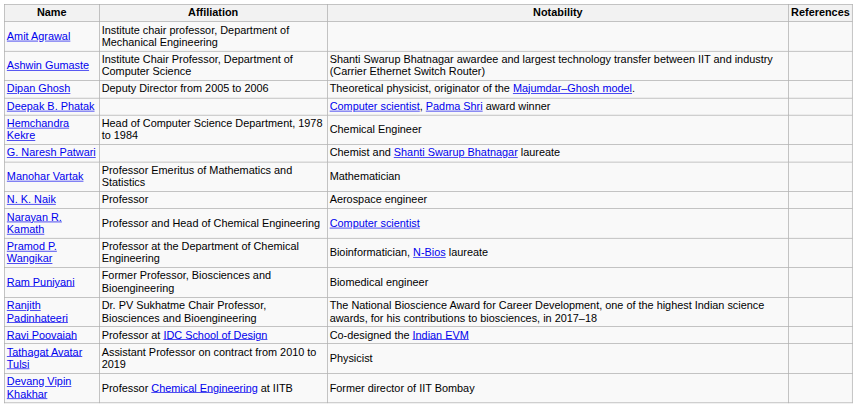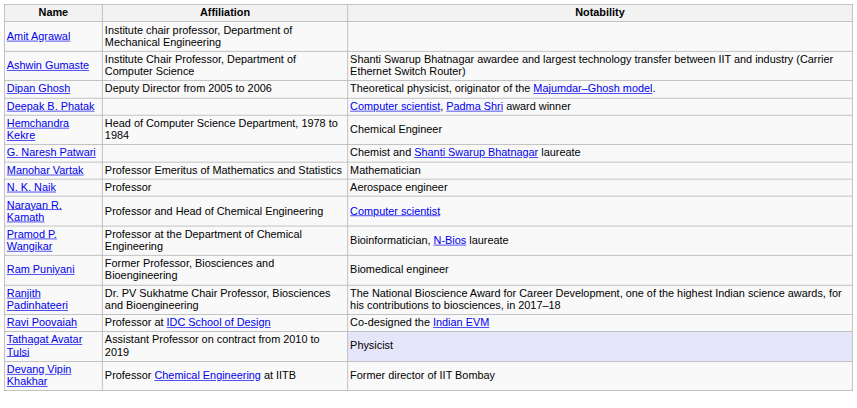 <table class="wikitable">
 <tr>
 <th>Name</th>
 <th>Affiliation</th>
 <th>Notability</th>
-<th>References</th>
 </tr>
 <tr>
 <td><a href='#'>Amit Agrawal</a></td>
 <td>Institute chair professor, Department of Mechanical Engineering</td>
-<td></td>
 <td></td>
 </tr>
 <tr>
 <td><a href='#'>Ashwin Gumaste</a></td>
 <td>Institute Chair Professor, Department of Computer Science</td>
 <td>Shanti Swarup Bhatnagar awardee and largest technology transfer between IIT and industry (Carrier Ethernet Switch Router)   </td>
-<td></td>
 </tr>
 <tr>
 <td><a href='#'>Dipan Ghosh</a></td>
 <td>Deputy Director from 2005 to 2006</td>
 <td>Theoretical physicist, originator of the <a href='#'>Majumdar–Ghosh model</a>.</td>
-<td></td>
 </tr>
 <tr>
 <td><a href='#'>Deepak B. Phatak</a></td>
 <td></td>
 <td><a href='#'>Computer scientist</a>, <a href='#'>Padma Shri</a> award winner</td>
-<td></td>
 </tr>
 <tr>
 <td><a href='#'>Hemchandra Kekre</a></td>
 <td>Head of Computer Science Department, 1978 to 1984</td>
 <td>Chemical Engineer</td>
-<td></td>
 </tr>
 <tr>
 <td><a href='#'>G. Naresh Patwari</a></td>
 <td></td>
 <td>Chemist and <a href='#'>Shanti Swarup Bhatnagar</a> laureate</td>
-<td></td>
 </tr>
 <tr>
 <td><a href='#'>Manohar Vartak</a></td>
 <td>Professor Emeritus of Mathematics and Statistics</td>
 <td>Mathematician</td>
-<td></td>
 </tr>
 <tr>
 <td><a href='#'>N. K. Naik</a></td>
 <td>Professor</td>
 <td>Aerospace engineer</td>
-<td></td>
 </tr>
 <tr>
 <td><a href='#'>Narayan R. Kamath</a></td>
 <td>Professor and Head of Chemical Engineering</td>
 <td><a href='#'>Computer scientist</a></td>
-<td></td>
 </tr>
 <tr>
 <td><a href='#'>Pramod P. Wangikar</a></td>
 <td>Professor at the Department of Chemical Engineering</td>
 <td>Bioinformatician, <a href='#'>N-Bios</a> laureate</td>
-<td></td>
 </tr>
 <tr>
 <td><a href='#'>Ram Puniyani</a></td>
 <td>Former Professor, Biosciences and Bioengineering</td>
 <td>Biomedical engineer</td>
-<td></td>
 </tr>
 <tr>
 <td><a href='#'>Ranjith Padinhateeri</a></td>
 <td>Dr. PV Sukhatme Chair Professor, Biosciences and Bioengineering</td>
 <td>The National Bioscience Award for Career Development, one of the highest Indian science awards, for his contributions to biosciences, in 2017–18</td>
-<td></td>
 </tr>
 <tr>
 <td><a href='#'>Ravi Poovaiah</a></td>
 <td>Professor at <a href='#'>IDC School of Design</a></td>
 <td>Co-designed the <a href='#'>Indian EVM</a></td>
-<td></td>
 </tr>
 <tr>
 <td><a href='#'>Tathagat Avatar Tulsi</a></td>
 <td>Assistant Professor on contract from 2010 to 2019</td>
-<td>Physicist</td>
-<td></td>
+<td style="background: lavender;">Physicist</td>
 </tr>
 <tr>
 <td><a href='#'>Devang Vipin Khakhar</a></td>
 <td>Professor <a href='#'>Chemical Engineering</a> at IITB</td>
 <td>Former director of IIT Bombay</td>
-<td></td>
 </tr>
 </table>
